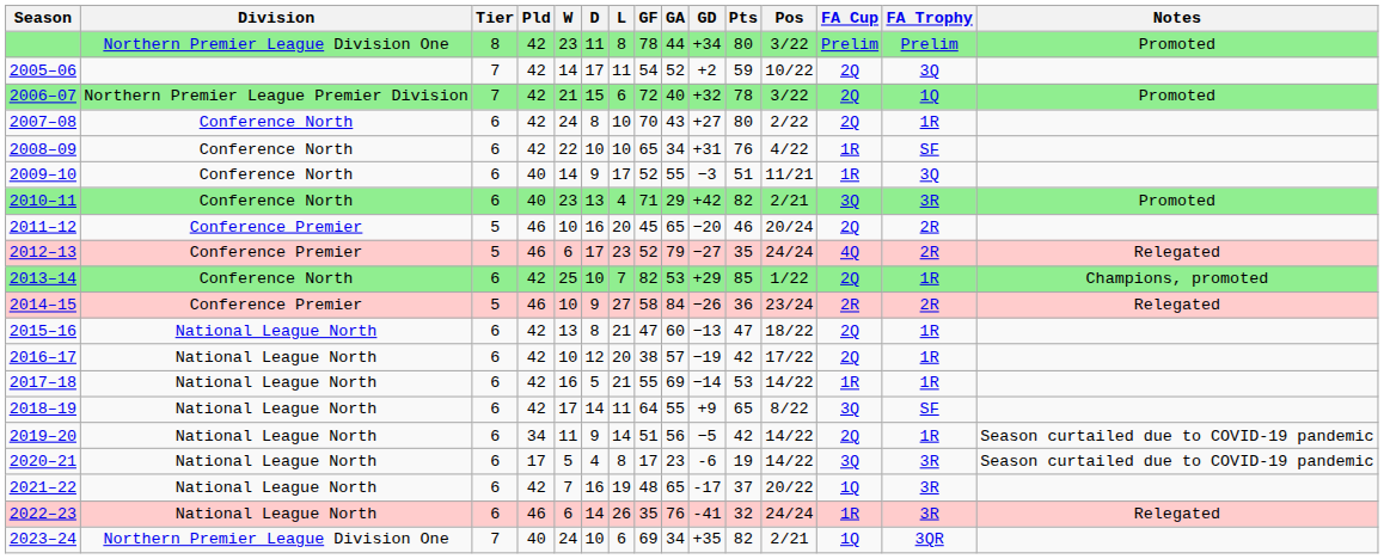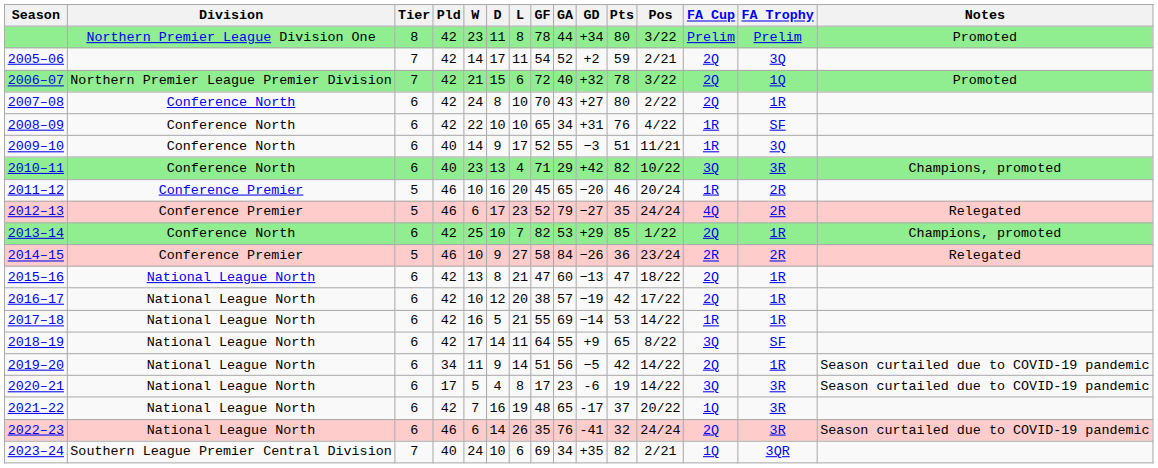 <table class="wikitable collapsible collapsed" style=text-align:center>
 <tr>
 <th>Season</th>
 <th>Division</th>
 <th>Tier</th>
 <th>Pld</th>
 <th>W</th>
 <th>D</th>
 <th>L</th>
 <th>GF</th>
 <th>GA</th>
 <th>GD</th>
 <th>Pts</th>
 <th>Pos</th>
 <th><a href='#'>FA Cup</a></th>
 <th><a href='#'>FA Trophy</a></th>
 <th>Notes</th>
 </tr>
 <tr style="background: #90EE90">
 <td></td>
 <td><a href='#'>Northern Premier League</a> Division One</td>
 <td>8</td>
 <td>42</td>
 <td>23</td>
 <td>11</td>
 <td>8</td>
 <td>78</td>
 <td>44</td>
 <td>+34</td>
 <td>80</td>
 <td>3/22</td>
 <td><a href='#'>Prelim</a></td>
 <td><a href='#'>Prelim</a></td>
 <td>Promoted</td>
 </tr>
 <tr>
 <td><a href='#'>2005–06</a></td>
 <td></td>
 <td>7</td>
 <td>42</td>
 <td>14</td>
 <td>17</td>
 <td>11</td>
 <td>54</td>
 <td>52</td>
 <td>+2</td>
 <td>59</td>
-<td>10/22</td>
+<td>2/21</td>
 <td><a href='#'>2Q</a></td>
 <td><a href='#'>3Q</a></td>
 <td></td>
 </tr>
 <tr style="background: #90EE90">
 <td><a href='#'>2006–07</a></td>
 <td>Northern Premier League Premier Division</td>
 <td>7</td>
 <td>42</td>
 <td>21</td>
 <td>15</td>
 <td>6</td>
 <td>72</td>
 <td>40</td>
 <td>+32</td>
 <td>78</td>
 <td>3/22</td>
 <td><a href='#'>2Q</a></td>
 <td><a href='#'>1Q</a></td>
 <td>Promoted</td>
 </tr>
 <tr>
 <td><a href='#'>2007–08</a></td>
 <td><a href='#'>Conference North</a></td>
 <td>6</td>
 <td>42</td>
 <td>24</td>
 <td>8</td>
 <td>10</td>
 <td>70</td>
 <td>43</td>
 <td>+27</td>
 <td>80</td>
 <td>2/22</td>
 <td><a href='#'>2Q</a></td>
 <td><a href='#'>1R</a></td>
 <td></td>
 </tr>
 <tr>
 <td><a href='#'>2008–09</a></td>
 <td>Conference North</td>
 <td>6</td>
 <td>42</td>
 <td>22</td>
 <td>10</td>
 <td>10</td>
 <td>65</td>
 <td>34</td>
 <td>+31</td>
 <td>76</td>
 <td>4/22</td>
 <td><a href='#'>1R</a></td>
 <td><a href='#'>SF</a></td>
 <td></td>
 </tr>
 <tr>
 <td><a href='#'>2009–10</a></td>
 <td>Conference North</td>
 <td>6</td>
 <td>40</td>
 <td>14</td>
 <td>9</td>
 <td>17</td>
 <td>52</td>
 <td>55</td>
 <td>−3</td>
 <td>51</td>
 <td>11/21</td>
 <td><a href='#'>1R</a></td>
 <td><a href='#'>3Q</a></td>
 <td></td>
 </tr>
 <tr style="background: #90EE90">
 <td><a href='#'>2010–11</a></td>
 <td>Conference North</td>
 <td>6</td>
 <td>40</td>
 <td>23</td>
 <td>13</td>
 <td>4</td>
 <td>71</td>
 <td>29</td>
 <td>+42</td>
 <td>82</td>
-<td>2/21</td>
+<td>10/22</td>
 <td><a href='#'>3Q</a></td>
 <td><a href='#'>3R</a></td>
-<td>Promoted</td>
+<td>Champions, promoted</td>
 </tr>
 <tr>
 <td><a href='#'>2011–12</a></td>
 <td><a href='#'>Conference Premier</a></td>
 <td>5</td>
 <td>46</td>
 <td>10</td>
 <td>16</td>
 <td>20</td>
 <td>45</td>
 <td>65</td>
 <td>−20</td>
 <td>46</td>
 <td>20/24</td>
-<td><a href='#'>2Q</a></td>
+<td><a href='#'>1R</a></td>
 <td><a href='#'>2R</a></td>
 <td></td>
 </tr>
 <tr bgcolor="#ffcccc">
 <td><a href='#'>2012–13</a></td>
 <td>Conference Premier</td>
 <td>5</td>
 <td>46</td>
 <td>6</td>
 <td>17</td>
 <td>23</td>
 <td>52</td>
 <td>79</td>
 <td>−27</td>
 <td>35</td>
 <td>24/24</td>
 <td><a href='#'>4Q</a></td>
 <td><a href='#'>2R</a></td>
 <td>Relegated</td>
 </tr>
 <tr style="background: #90EE90">
 <td><a href='#'>2013–14</a></td>
 <td>Conference North</td>
 <td>6</td>
 <td>42</td>
 <td>25</td>
 <td>10</td>
 <td>7</td>
 <td>82</td>
 <td>53</td>
 <td>+29</td>
 <td>85</td>
 <td>1/22</td>
 <td><a href='#'>2Q</a></td>
 <td><a href='#'>1R</a></td>
 <td>Champions, promoted</td>
 </tr>
 <tr bgcolor="#ffcccc">
 <td><a href='#'>2014–15</a></td>
 <td>Conference Premier</td>
 <td>5</td>
 <td>46</td>
 <td>10</td>
 <td>9</td>
 <td>27</td>
 <td>58</td>
 <td>84</td>
 <td>−26</td>
 <td>36</td>
 <td>23/24</td>
 <td><a href='#'>2R</a></td>
 <td><a href='#'>2R</a></td>
 <td>Relegated</td>
 </tr>
 <tr>
 <td><a href='#'>2015–16</a></td>
 <td><a href='#'>National League North</a></td>
 <td>6</td>
 <td>42</td>
 <td>13</td>
 <td>8</td>
 <td>21</td>
 <td>47</td>
 <td>60</td>
 <td>−13</td>
 <td>47</td>
 <td>18/22</td>
 <td><a href='#'>2Q</a></td>
 <td><a href='#'>1R</a></td>
 <td></td>
 </tr>
 <tr>
 <td><a href='#'>2016–17</a></td>
 <td>National League North</td>
 <td>6</td>
 <td>42</td>
 <td>10</td>
 <td>12</td>
 <td>20</td>
 <td>38</td>
 <td>57</td>
 <td>−19</td>
 <td>42</td>
 <td>17/22</td>
 <td><a href='#'>2Q</a></td>
 <td><a href='#'>1R</a></td>
 <td></td>
 </tr>
 <tr>
 <td><a href='#'>2017–18</a></td>
 <td>National League North</td>
 <td>6</td>
 <td>42</td>
 <td>16</td>
 <td>5</td>
 <td>21</td>
 <td>55</td>
 <td>69</td>
 <td>−14</td>
 <td>53</td>
 <td>14/22</td>
 <td><a href='#'>1R</a></td>
 <td><a href='#'>1R</a></td>
 <td></td>
 </tr>
 <tr>
 <td><a href='#'>2018–19</a></td>
 <td>National League North</td>
 <td>6</td>
 <td>42</td>
 <td>17</td>
 <td>14</td>
 <td>11</td>
 <td>64</td>
 <td>55</td>
 <td>+9</td>
 <td>65</td>
 <td>8/22</td>
 <td><a href='#'>3Q</a></td>
 <td><a href='#'>SF</a></td>
 <td></td>
 </tr>
 <tr>
 <td><a href='#'>2019–20</a></td>
 <td>National League North</td>
 <td>6</td>
 <td>34</td>
 <td>11</td>
 <td>9</td>
 <td>14</td>
 <td>51</td>
 <td>56</td>
 <td>−5</td>
 <td>42</td>
 <td>14/22</td>
 <td><a href='#'>2Q</a></td>
 <td><a href='#'>1R</a></td>
 <td>Season curtailed due to COVID-19 pandemic</td>
 </tr>
 <tr>
 <td><a href='#'>2020–21</a></td>
 <td>National League North</td>
 <td>6</td>
 <td>17</td>
 <td>5</td>
 <td>4</td>
 <td>8</td>
 <td>17</td>
 <td>23</td>
 <td>-6</td>
 <td>19</td>
 <td>14/22</td>
 <td><a href='#'>3Q</a></td>
 <td><a href='#'>3R</a></td>
 <td>Season curtailed due to COVID-19 pandemic</td>
 </tr>
 <tr>
 <td><a href='#'>2021–22</a></td>
 <td>National League North</td>
 <td>6</td>
 <td>42</td>
 <td>7</td>
 <td>16</td>
 <td>19</td>
 <td>48</td>
 <td>65</td>
 <td>-17</td>
 <td>37</td>
 <td>20/22</td>
 <td><a href='#'>1Q</a></td>
 <td><a href='#'>3R</a></td>
 <td></td>
 </tr>
 <tr bgcolor="#ffcccc">
 <td><a href='#'>2022–23</a></td>
 <td>National League North</td>
 <td>6</td>
 <td>46</td>
 <td>6</td>
 <td>14</td>
 <td>26</td>
 <td>35</td>
 <td>76</td>
 <td>-41</td>
 <td>32</td>
 <td>24/24</td>
-<td><a href='#'>1R</a></td>
+<td><a href='#'>2Q</a></td>
 <td><a href='#'>3R</a></td>
-<td>Relegated</td>
+<td>Season curtailed due to COVID-19 pandemic</td>
 </tr>
 <tr>
 <td><a href='#'>2023–24</a></td>
-<td><a href='#'>Northern Premier League</a> Division One</td>
+<td>Southern League Premier Central Division</td>
 <td>7</td>
 <td>40</td>
 <td>24</td>
 <td>10</td>
 <td>6</td>
 <td>69</td>
 <td>34</td>
 <td>+35</td>
 <td>82</td>
 <td>2/21</td>
 <td><a href='#'>1Q</a></td>
 <td><a href='#'>3QR</a></td>
 <td></td>
 </tr>
 </table>
